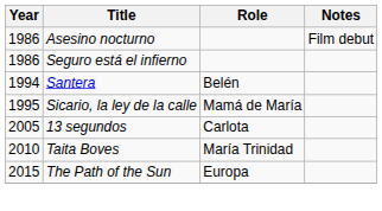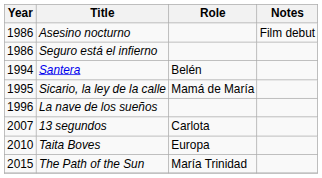 <table class="wikitable sortable">
 <tr>
 <th>Year</th>
 <th>Title</th>
 <th>Role</th>
 <th>Notes</th>
 </tr>
 <tr>
 <td>1986</td>
 <td><em>Asesino nocturno</em></td>
 <td></td>
 <td>Film debut</td>
 </tr>
 <tr>
 <td>1986</td>
 <td><em>Seguro está el infierno</em></td>
 <td></td>
 <td></td>
 </tr>
 <tr>
 <td>1994</td>
 <td><em><a href='#'>Santera</a></em></td>
 <td>Belén</td>
 <td></td>
 </tr>
 <tr>
 <td>1995</td>
 <td><em>Sicario, la ley de la calle</em></td>
 <td>Mamá de María</td>
 <td></td>
 </tr>
 <tr>
-<td>2005</td>
+<td>1996</td>
+<td><em>La nave de los sueños</em></td>
+<td></td>
+<td></td>
+</tr>
+<tr>
+<td>2007</td>
 <td><em>13 segundos</em></td>
 <td>Carlota</td>
 <td></td>
 </tr>
 <tr>
 <td>2010</td>
 <td><em>Taita Boves</em></td>
-<td>María Trinidad</td>
+<td>Europa</td>
 <td></td>
 </tr>
 <tr>
 <td>2015</td>
 <td><em>The Path of the Sun</em></td>
-<td>Europa</td>
+<td>María Trinidad</td>
 <td></td>
 </tr>
 <tr>
 </tr>
 </table>
